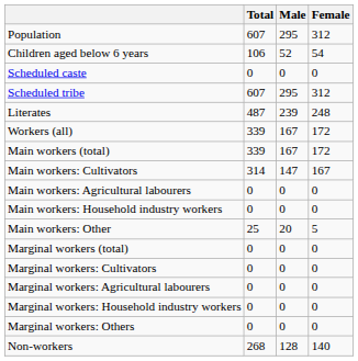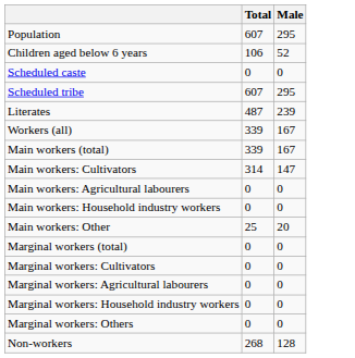 <table class="wikitable sortable">
 <tr>
 <th></th>
 <th>Total</th>
 <th>Male</th>
-<th>Female</th>
 </tr>
 <tr>
 <td>Population</td>
 <td>607</td>
 <td>295</td>
-<td>312</td>
 </tr>
 <tr>
 <td>Children aged below 6 years</td>
 <td>106</td>
 <td>52</td>
-<td>54</td>
 </tr>
 <tr>
 <td><a href='#'>Scheduled caste</a></td>
-<td>0</td>
 <td>0</td>
 <td>0</td>
 </tr>
 <tr>
 <td><a href='#'>Scheduled tribe</a></td>
 <td>607</td>
 <td>295</td>
-<td>312</td>
 </tr>
 <tr>
 <td>Literates</td>
 <td>487</td>
 <td>239</td>
-<td>248</td>
 </tr>
 <tr>
 <td>Workers (all)</td>
 <td>339</td>
 <td>167</td>
-<td>172</td>
 </tr>
 <tr>
 <td>Main workers (total)</td>
 <td>339</td>
 <td>167</td>
-<td>172</td>
 </tr>
 <tr>
 <td>Main workers: Cultivators</td>
 <td>314</td>
 <td>147</td>
-<td>167</td>
 </tr>
 <tr>
 <td>Main workers: Agricultural labourers</td>
-<td>0</td>
 <td>0</td>
 <td>0</td>
 </tr>
 <tr>
 <td>Main workers: Household industry workers</td>
 <td>0</td>
 <td>0</td>
-<td>0</td>
 </tr>
 <tr>
 <td>Main workers: Other</td>
 <td>25</td>
 <td>20</td>
-<td>5</td>
 </tr>
 <tr>
 <td>Marginal workers (total)</td>
-<td>0</td>
 <td>0</td>
 <td>0</td>
 </tr>
 <tr>
 <td>Marginal workers: Cultivators</td>
 <td>0</td>
 <td>0</td>
-<td>0</td>
 </tr>
 <tr>
 <td>Marginal workers: Agricultural labourers</td>
-<td>0</td>
 <td>0</td>
 <td>0</td>
 </tr>
 <tr>
 <td>Marginal workers: Household industry workers</td>
 <td>0</td>
 <td>0</td>
-<td>0</td>
 </tr>
 <tr>
 <td>Marginal workers: Others</td>
-<td>0</td>
 <td>0</td>
 <td>0</td>
 </tr>
 <tr>
 <td>Non-workers</td>
 <td>268</td>
 <td>128</td>
-<td>140</td>
 </tr>
 </table>
